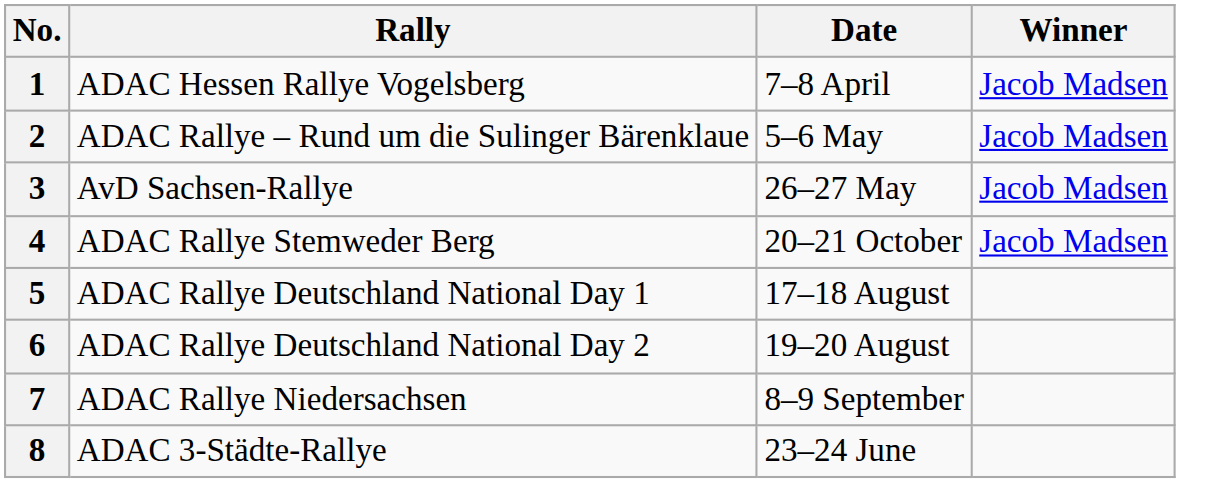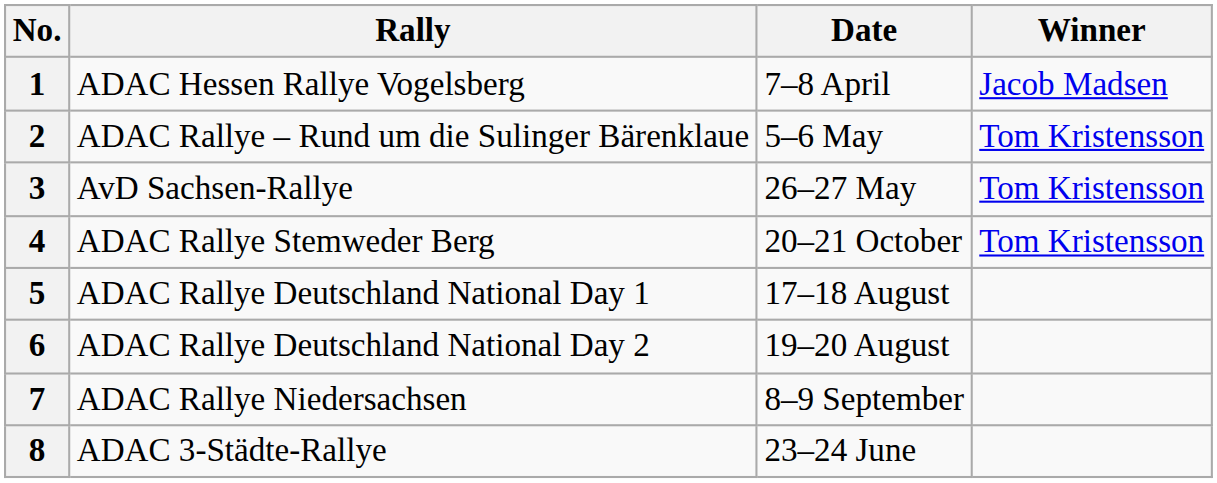 <table class="wikitable">
 <tr>
 <th>No.</th>
 <th>Rally</th>
 <th>Date</th>
 <th>Winner</th>
 </tr>
 <tr>
 <th>1</th>
 <td>ADAC Hessen Rallye Vogelsberg</td>
 <td>7–8 April</td>
 <td><a href='#'>Jacob Madsen</a></td>
 </tr>
 <tr>
 <th>2</th>
 <td>ADAC Rallye – Rund um die Sulinger Bärenklaue</td>
 <td>5–6 May</td>
-<td><a href='#'>Jacob Madsen</a></td>
+<td><a href='#'>Tom Kristensson</a></td>
 </tr>
 <tr>
 <th>3</th>
 <td>AvD Sachsen-Rallye</td>
 <td>26–27 May</td>
-<td><a href='#'>Jacob Madsen</a></td>
+<td><a href='#'>Tom Kristensson</a></td>
 </tr>
 <tr>
 <th>4</th>
 <td>ADAC Rallye Stemweder Berg</td>
 <td>20–21 October</td>
-<td><a href='#'>Jacob Madsen</a></td>
+<td><a href='#'>Tom Kristensson</a></td>
 </tr>
 <tr>
 <th>5</th>
 <td>ADAC Rallye Deutschland National Day 1</td>
 <td>17–18 August</td>
 <td></td>
 </tr>
 <tr>
 <th>6</th>
 <td>ADAC Rallye Deutschland National Day 2</td>
 <td>19–20 August</td>
 <td></td>
 </tr>
 <tr>
 <th>7</th>
 <td>ADAC Rallye Niedersachsen</td>
 <td>8–9 September</td>
 <td></td>
 </tr>
 <tr>
 <th>8</th>
 <td>ADAC 3-Städte-Rallye</td>
 <td>23–24 June</td>
 <td></td>
 </tr>
 </table>
